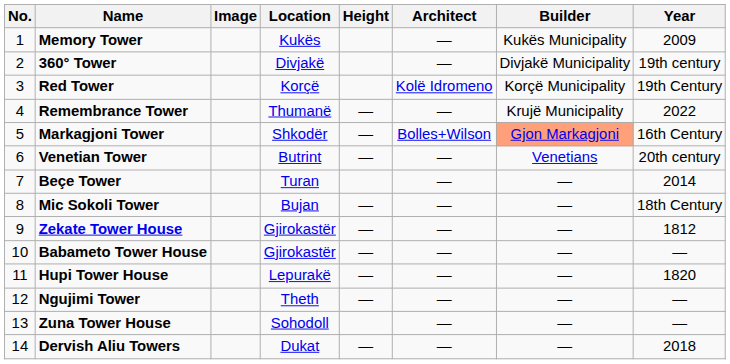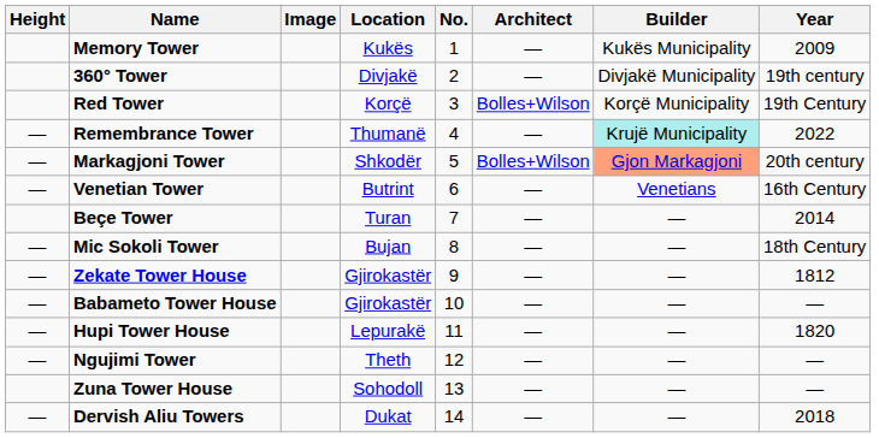 <table class="wikitable sortable">
 <tr>
-<th>No.</th>
+<th>Height</th>
 <th>Name</th>
 <th>Image</th>
 <th>Location</th>
-<th>Height</th>
+<th>No.</th>
 <th>Architect</th>
 <th>Builder</th>
 <th>Year</th>
 </tr>
 <tr>
-<td style="text-align:center;">1</td>
+<td style="text-align:center;"></td>
 <td><strong>Memory Tower</strong></td>
 <td style="text-align:center;"></td>
 <td style="text-align:center;"><a href='#'>Kukës</a><br><small><em></em></small></td>
-<td style="text-align:center;"></td>
+<td style="text-align:center;">1</td>
 <td style="text-align:center;">—</td>
 <td style="text-align:center;">Kukës Municipality</td>
 <td style="text-align:center;">2009</td>
 </tr>
 <tr>
-<td style="text-align:center;">2</td>
+<td style="text-align:center;"></td>
 <td><strong>360° Tower</strong></td>
 <td style="text-align:center;"></td>
 <td style="text-align:center;"><a href='#'>Divjakë</a><br><small><em></em></small></td>
-<td style="text-align:center;"></td>
+<td style="text-align:center;">2</td>
 <td style="text-align:center;">—</td>
 <td style="text-align:center;">Divjakë Municipality</td>
 <td style="text-align:center;">19th century</td>
 </tr>
 <tr>
-<td style="text-align:center;">3</td>
+<td style="text-align:center;"></td>
 <td><strong>Red Tower</strong></td>
 <td style="text-align:center;"></td>
 <td style="text-align:center;"><a href='#'>Korçë</a><br><small><em></em></small></td>
-<td style="text-align:center;"></td>
-<td style="text-align:center;"><a href='#'>Kolë Idromeno</a></td>
+<td style="text-align:center;">3</td>
+<td style="text-align:center;"><a href='#'>Bolles+Wilson</a></td>
 <td style="text-align:center;">Korçë Municipality</td>
 <td style="text-align:center;">19th Century</td>
 </tr>
 <tr>
-<td style="text-align:center;">4</td>
+<td style="text-align:center;">—</td>
 <td><strong>Remembrance Tower</strong></td>
 <td style="text-align:center;"></td>
 <td style="text-align:center;"><a href='#'>Thumanë</a><br><small><em></em></small></td>
+<td style="text-align:center;">4</td>
 <td style="text-align:center;">—</td>
-<td style="text-align:center;">—</td>
-<td style="text-align:center;">Krujë Municipality</td>
+<td style="background: paleturquoise; text-align:center;">Krujë Municipality</td>
 <td style="text-align:center;">2022</td>
 </tr>
 <tr>
-<td style="text-align:center;">5</td>
+<td style="text-align:center;">—</td>
 <td><strong>Markagjoni Tower</strong></td>
 <td style="text-align:center;"></td>
 <td style="text-align:center;"><a href='#'>Shkodër</a><br><small><em></em></small></td>
-<td style="text-align:center;">—</td>
+<td style="text-align:center;">5</td>
 <td style="text-align:center;"><a href='#'>Bolles+Wilson</a></td>
 <td style="background: lightsalmon; text-align:center;"><a href='#'>Gjon Markagjoni</a></td>
+<td style="text-align:center;">20th century</td>
+</tr>
+<tr>
+<td style="text-align:center;">—</td>
+<td><strong>Venetian Tower</strong></td>
+<td style="text-align:center;"></td>
+<td style="text-align:center;"><a href='#'>Butrint</a><br><small><em></em></small></td>
+<td style="text-align:center;">6</td>
+<td style="text-align:center;">—</td>
+<td style="text-align:center;"><a href='#'>Venetians</a></td>
 <td style="text-align:center;">16th Century</td>
 </tr>
 <tr>
-<td style="text-align:center;">6</td>
-<td><strong>Venetian Tower</strong></td>
 <td style="text-align:center;"></td>
-<td style="text-align:center;"><a href='#'>Butrint</a><br><small><em></em></small></td>
-<td style="text-align:center;">—</td>
-<td style="text-align:center;">—</td>
-<td style="text-align:center;"><a href='#'>Venetians</a></td>
-<td style="text-align:center;">20th century</td>
-</tr>
-<tr>
-<td style="text-align:center;">7</td>
 <td><strong>Beçe Tower</strong></td>
 <td style="text-align:center;"></td>
 <td style="text-align:center;"><a href='#'>Turan</a><br><small><em></em></small></td>
-<td style="text-align:center;"></td>
+<td style="text-align:center;">7</td>
 <td style="text-align:center;">—</td>
 <td style="text-align:center;">—</td>
 <td style="text-align:center;">2014</td>
 </tr>
 <tr>
-<td style="text-align:center;">8</td>
+<td style="text-align:center;">—</td>
 <td><strong>Mic Sokoli Tower</strong></td>
 <td style="text-align:center;"></td>
 <td style="text-align:center;"><a href='#'>Bujan</a><br><small><em></em></small></td>
-<td style="text-align:center;">—</td>
+<td style="text-align:center;">8</td>
 <td style="text-align:center;">—</td>
 <td style="text-align:center;">—</td>
 <td style="text-align:center;">18th Century</td>
 </tr>
 <tr>
-<td style="text-align:center;">9</td>
+<td style="text-align:center;">—</td>
 <td><strong><a href='#'>Zekate Tower House</a></strong></td>
 <td style="text-align:center;"></td>
 <td style="text-align:center;"><a href='#'>Gjirokastër</a><br><small><em></em></small></td>
-<td style="text-align:center;">—</td>
+<td style="text-align:center;">9</td>
 <td style="text-align:center;">—</td>
 <td style="text-align:center;">—</td>
 <td style="text-align:center;">1812</td>
 </tr>
 <tr>
-<td style="text-align:center;">10</td>
+<td style="text-align:center;">—</td>
 <td><strong>Babameto Tower House</strong></td>
 <td style="text-align:center;"></td>
 <td style="text-align:center;"><a href='#'>Gjirokastër</a><br><small><em></em></small></td>
-<td style="text-align:center;">—</td>
+<td style="text-align:center;">10</td>
 <td style="text-align:center;">—</td>
 <td style="text-align:center;">—</td>
 <td style="text-align:center;">—</td>
 </tr>
 <tr>
-<td style="text-align:center;">11</td>
+<td style="text-align:center;">—</td>
 <td><strong>Hupi Tower House</strong></td>
 <td style="text-align:center;"></td>
 <td style="text-align:center;"><a href='#'>Lepurakë</a><br><small><em></em></small></td>
-<td style="text-align:center;">—</td>
+<td style="text-align:center;">11</td>
 <td style="text-align:center;">—</td>
 <td style="text-align:center;">—</td>
 <td style="text-align:center;">1820</td>
 </tr>
 <tr>
-<td style="text-align:center;">12</td>
+<td style="text-align:center;">—</td>
 <td><strong>Ngujimi Tower</strong></td>
 <td style="text-align:center;"></td>
 <td style="text-align:center;"><a href='#'>Theth</a><br><small><em></em></small></td>
-<td style="text-align:center;">—</td>
+<td style="text-align:center;">12</td>
 <td style="text-align:center;">—</td>
 <td style="text-align:center;">—</td>
 <td style="text-align:center;">—</td>
 </tr>
 <tr>
-<td style="text-align:center;">13</td>
+<td style="text-align:center;"></td>
 <td><strong>Zuna Tower House</strong></td>
 <td style="text-align:center;"></td>
 <td style="text-align:center;"><a href='#'>Sohodoll</a><br><small><em></em></small></td>
-<td style="text-align:center;"></td>
+<td style="text-align:center;">13</td>
 <td style="text-align:center;">—</td>
 <td style="text-align:center;">—</td>
 <td style="text-align:center;">—</td>
 </tr>
 <tr>
-<td style="text-align:center;">14</td>
+<td style="text-align:center;">—</td>
 <td><strong>Dervish Aliu Towers</strong></td>
 <td style="text-align:center;"></td>
 <td style="text-align:center;"><a href='#'>Dukat</a><br><small><em></em></small></td>
-<td style="text-align:center;">—</td>
+<td style="text-align:center;">14</td>
 <td style="text-align:center;">—</td>
 <td style="text-align:center;">—</td>
 <td style="text-align:center;">2018</td>
 </tr>
 </table>
